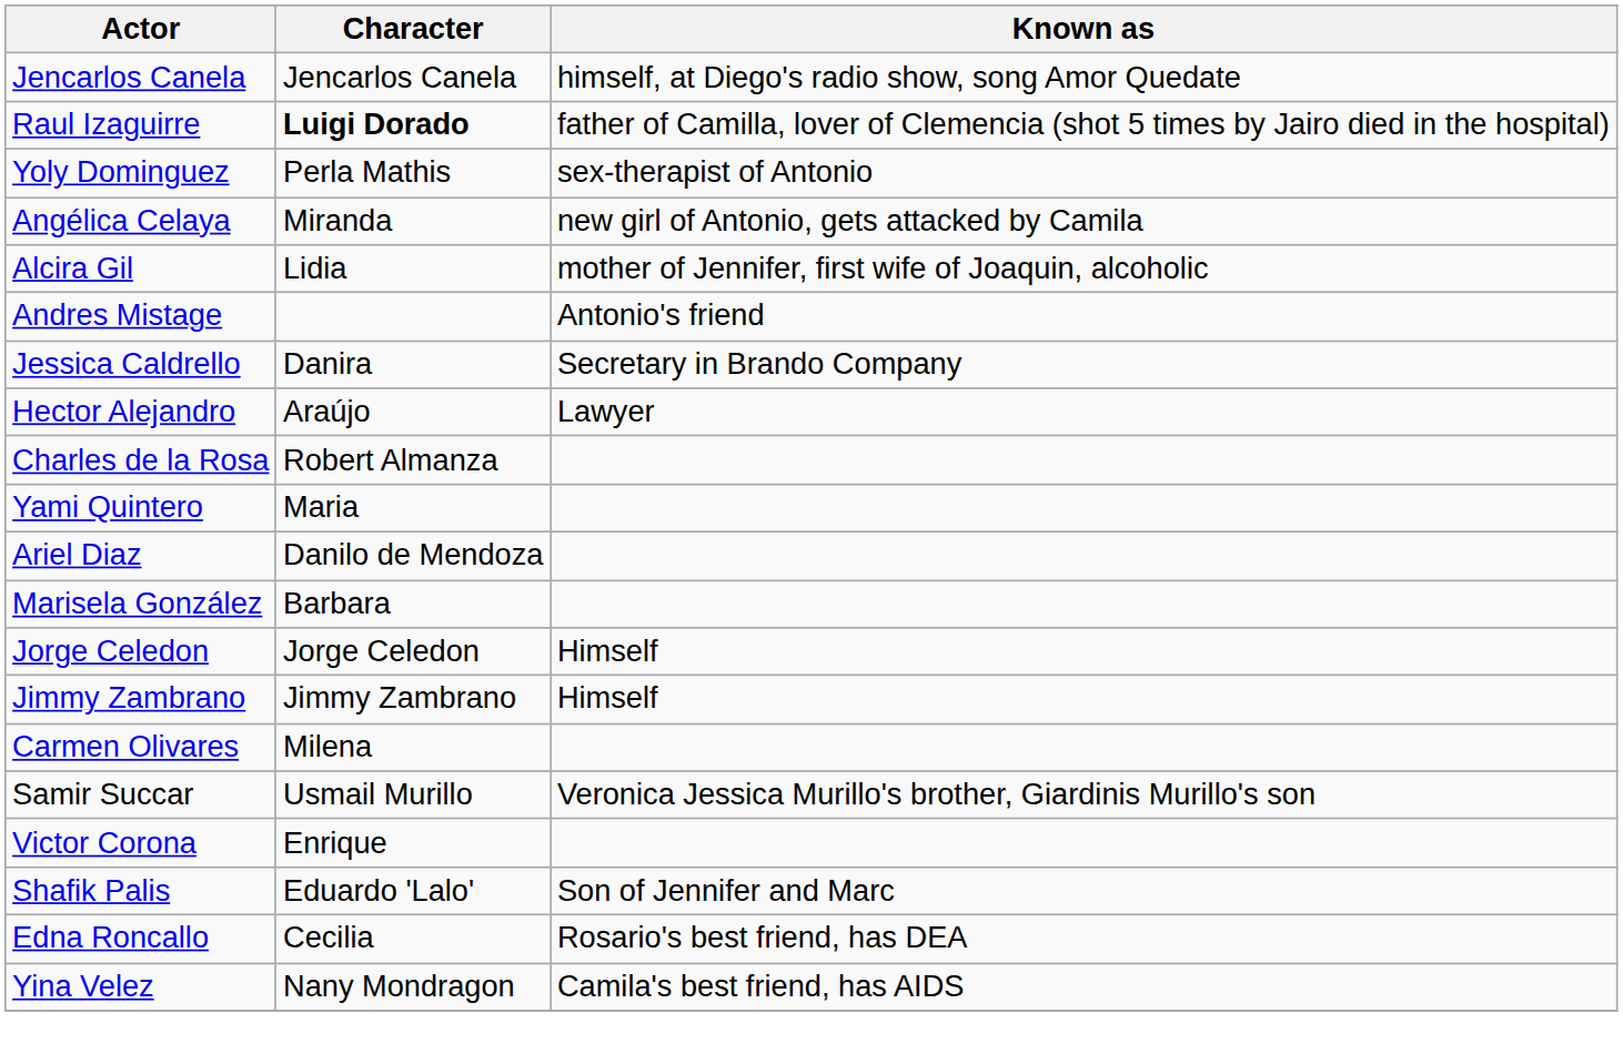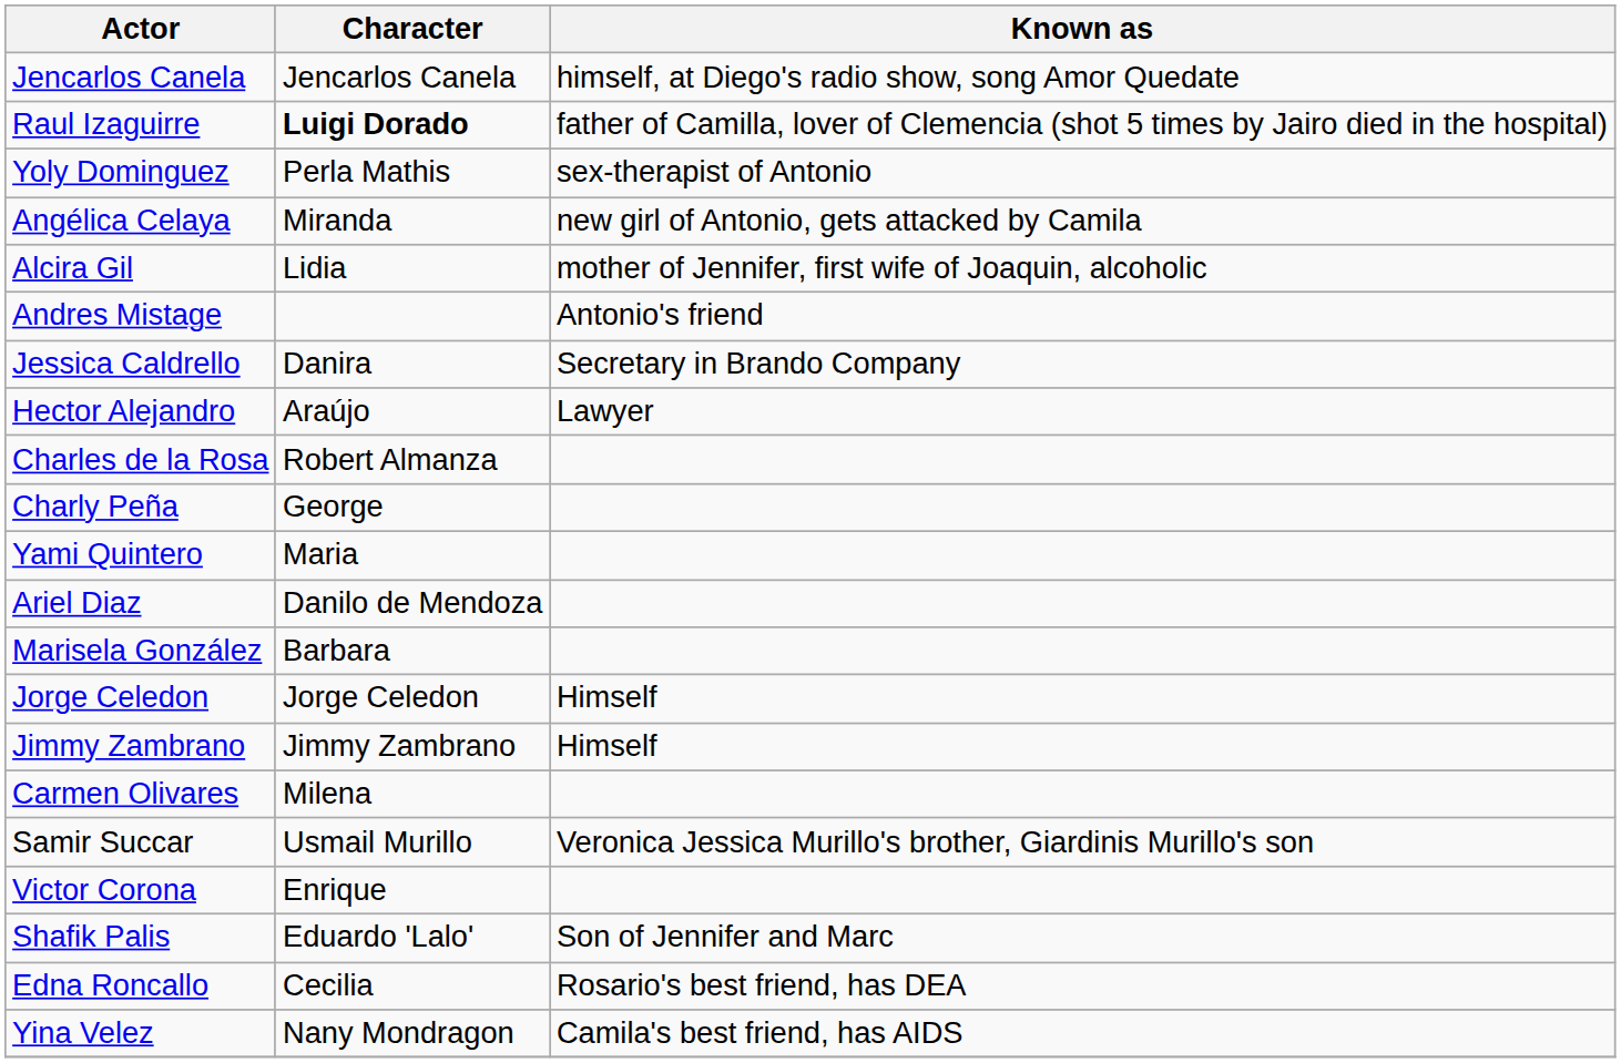 <table class="wikitable">
 <tr>
 <th>Actor</th>
 <th>Character</th>
 <th>Known as</th>
 </tr>
 <tr>
 <td><a href='#'>Jencarlos Canela</a></td>
 <td>Jencarlos Canela</td>
 <td>himself, at Diego's radio show, song Amor Quedate</td>
 </tr>
 <tr>
 <td><a href='#'>Raul Izaguirre</a></td>
 <td><strong>Luigi Dorado</strong></td>
 <td>father of Camilla, lover of Clemencia (shot 5 times by Jairo died in the hospital)</td>
 </tr>
 <tr>
 <td><a href='#'>Yoly Dominguez</a></td>
 <td>Perla Mathis</td>
 <td>sex-therapist of Antonio</td>
 </tr>
 <tr>
 <td><a href='#'>Angélica Celaya</a></td>
 <td>Miranda</td>
 <td>new girl of Antonio, gets attacked by Camila</td>
 </tr>
 <tr>
 <td><a href='#'>Alcira Gil</a></td>
 <td>Lidia</td>
 <td>mother of Jennifer, first wife of Joaquin, alcoholic</td>
 </tr>
 <tr>
 <td><a href='#'>Andres Mistage</a></td>
 <td></td>
 <td>Antonio's friend</td>
 </tr>
 <tr>
 <td><a href='#'>Jessica Caldrello</a></td>
 <td>Danira</td>
 <td>Secretary in Brando Company</td>
 </tr>
 <tr>
 <td><a href='#'>Hector Alejandro</a></td>
 <td>Araújo</td>
 <td>Lawyer</td>
 </tr>
 <tr>
 <td><a href='#'>Charles de la Rosa</a></td>
 <td>Robert Almanza</td>
+<td></td>
+</tr>
+<tr>
+<td><a href='#'>Charly Peña</a></td>
+<td>George</td>
 <td></td>
 </tr>
 <tr>
 <td><a href='#'>Yami Quintero</a></td>
 <td>Maria</td>
 <td></td>
 </tr>
 <tr>
 <td><a href='#'>Ariel Diaz</a></td>
 <td>Danilo de Mendoza</td>
 <td></td>
 </tr>
 <tr>
 <td><a href='#'>Marisela González</a></td>
 <td>Barbara</td>
 <td></td>
 </tr>
 <tr>
 <td><a href='#'>Jorge Celedon</a></td>
 <td>Jorge Celedon</td>
 <td>Himself</td>
 </tr>
 <tr>
 <td><a href='#'>Jimmy Zambrano</a></td>
 <td>Jimmy Zambrano</td>
 <td>Himself</td>
 </tr>
 <tr>
 <td><a href='#'>Carmen Olivares</a></td>
 <td>Milena</td>
 <td></td>
 </tr>
 <tr>
 <td>Samir Succar</td>
 <td>Usmail Murillo</td>
 <td>Veronica Jessica Murillo's brother, Giardinis Murillo's son</td>
 </tr>
 <tr>
 <td><a href='#'>Victor Corona</a></td>
 <td>Enrique</td>
 <td></td>
 </tr>
 <tr>
 <td><a href='#'>Shafik Palis</a></td>
 <td>Eduardo 'Lalo'</td>
 <td>Son of Jennifer and Marc</td>
 </tr>
 <tr>
 <td><a href='#'>Edna Roncallo</a></td>
 <td>Cecilia</td>
 <td>Rosario's best friend, has DEA</td>
 </tr>
 <tr>
 <td><a href='#'>Yina Velez</a></td>
 <td>Nany Mondragon</td>
 <td>Camila's best friend, has AIDS</td>
 </tr>
 <tr>
 </tr>
 </table>
